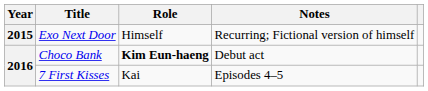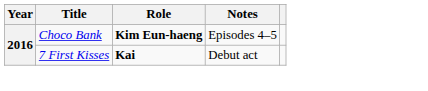 <table class="wikitable plainrowheaders sortable">
 <tr>
 <th scope="col">Year</th>
 <th scope="col">Title</th>
 <th scope="col">Role</th>
 <th scope="col">Notes</th>
 <th scope="col" class="unsortable"></th>
 </tr>
 <tr>
-<th scope="row">2015</th>
-<td><em><a href='#'>Exo Next Door</a></em></td>
-<td>Himself</td>
-<td>Recurring; Fictional version of himself</td>
-<td></td>
-</tr>
-<tr>
 <th scope="row" rowspan="2">2016</th>
 <td><em><a href='#'>Choco Bank</a></em></td>
 <td><strong>Kim Eun-haeng</strong></td>
-<td>Debut act</td>
+<td>Episodes 4–5</td>
 <td style="text-align:center"></td>
 </tr>
 <tr>
 <td><em><a href='#'>7 First Kisses</a></em></td>
-<td>Kai</td>
-<td>Episodes 4–5</td>
+<td><strong>Kai</strong></td>
+<td>Debut act</td>
 <td style="text-align:center"></td>
 </tr>
 </table>
